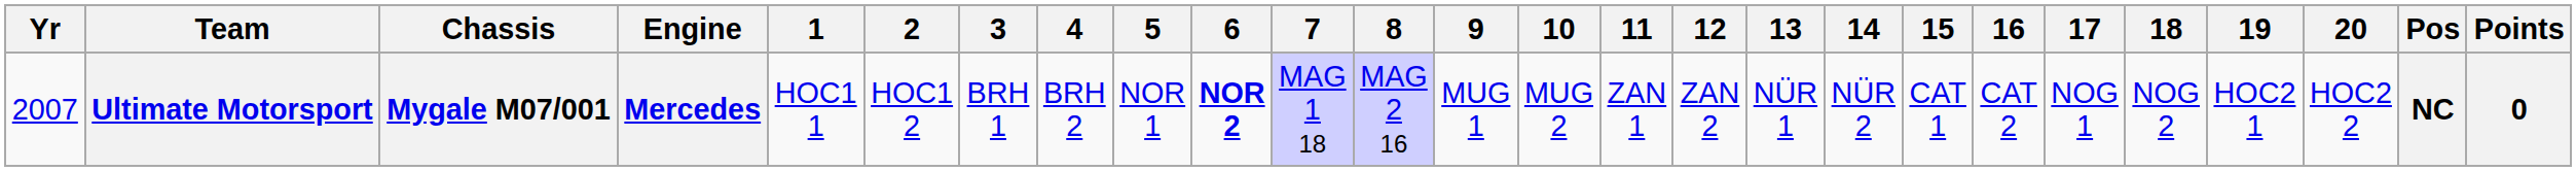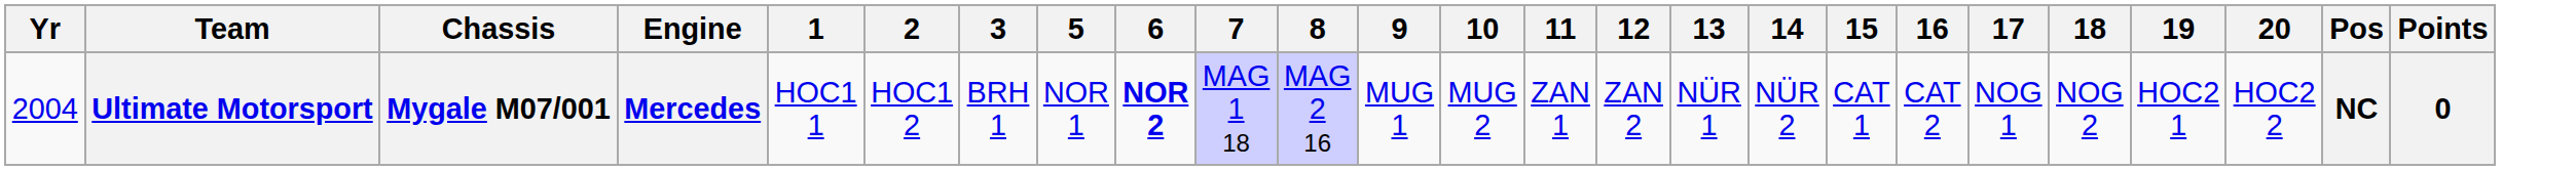 <table class="wikitable" style="text-align:center; font-size:90%">
 <tr>
 <th>Yr</th>
 <th>Team</th>
 <th>Chassis</th>
 <th>Engine</th>
 <th>1</th>
 <th>2</th>
 <th>3</th>
-<th>4</th>
 <th>5</th>
 <th>6</th>
 <th>7</th>
 <th>8</th>
 <th>9</th>
 <th>10</th>
 <th>11</th>
 <th>12</th>
 <th>13</th>
 <th>14</th>
 <th>15</th>
 <th>16</th>
 <th>17</th>
 <th>18</th>
 <th>19</th>
 <th>20</th>
 <th>Pos</th>
 <th>Points</th>
 </tr>
 <tr>
-<td><a href='#'>2007</a></td>
+<td><a href='#'>2004</a></td>
 <th><a href='#'>Ultimate Motorsport</a></th>
 <th><a href='#'>Mygale</a> M07/001</th>
 <th><a href='#'>Mercedes</a></th>
 <td><a href='#'>HOC1<br>1</a></td>
 <td><a href='#'>HOC1<br>2</a></td>
 <td><a href='#'>BRH<br>1</a></td>
-<td><a href='#'>BRH<br>2</a></td>
 <td><a href='#'>NOR<br>1</a></td>
 <td><strong><a href='#'>NOR<br>2</a></strong></td>
 <td style="background:#CFCFFF;"><a href='#'>MAG<br>1</a><br><small>18</small></td>
 <td style="background:#CFCFFF;"><a href='#'>MAG<br>2</a><br><small>16</small></td>
 <td><a href='#'>MUG<br>1</a></td>
 <td><a href='#'>MUG<br>2</a></td>
 <td><a href='#'>ZAN<br>1</a></td>
 <td><a href='#'>ZAN<br>2</a></td>
 <td><a href='#'>NÜR<br>1</a></td>
 <td><a href='#'>NÜR<br>2</a></td>
 <td><a href='#'>CAT<br>1</a></td>
 <td><a href='#'>CAT<br>2</a></td>
 <td><a href='#'>NOG<br>1</a></td>
 <td><a href='#'>NOG<br>2</a></td>
 <td><a href='#'>HOC2<br>1</a></td>
 <td><a href='#'>HOC2<br>2</a></td>
 <th>NC</th>
 <th>0</th>
 </tr>
 </table>
